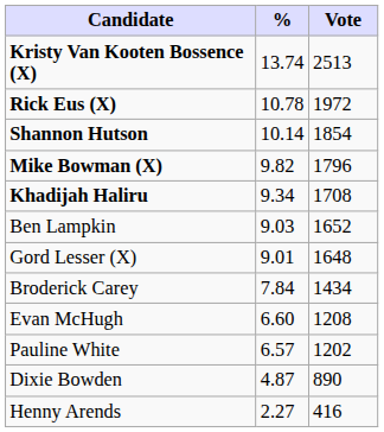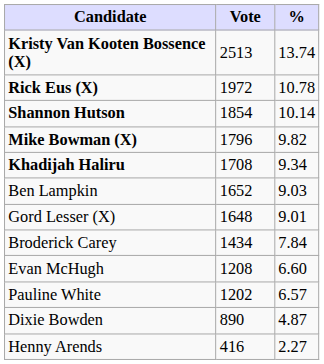 <table class="wikitable">
 <tr>
 <th style="background:#ddf; width:200px;">Candidate</th>
+<th style="background:#ddf; width:50px;">Vote</th>
 <th style="background:#ddf; width:30px;">%</th>
-<th style="background:#ddf; width:50px;">Vote</th>
 </tr>
 <tr>
 <td><strong> Kristy Van Kooten Bossence (X)</strong></td>
+<td>2513</td>
 <td>13.74</td>
-<td>2513</td>
 </tr>
 <tr>
 <td><strong>Rick Eus (X)</strong></td>
+<td>1972</td>
 <td>10.78</td>
-<td>1972</td>
 </tr>
 <tr>
 <td><strong>Shannon Hutson</strong></td>
+<td>1854</td>
 <td>10.14</td>
-<td>1854</td>
 </tr>
 <tr>
 <td><strong>Mike Bowman (X)</strong></td>
+<td>1796</td>
 <td>9.82</td>
-<td>1796</td>
 </tr>
 <tr>
 <td><strong>Khadijah Haliru</strong></td>
+<td>1708</td>
 <td>9.34</td>
-<td>1708</td>
 </tr>
 <tr>
 <td>Ben Lampkin</td>
+<td>1652</td>
 <td>9.03</td>
-<td>1652</td>
 </tr>
 <tr>
 <td>Gord Lesser (X)</td>
+<td>1648</td>
 <td>9.01</td>
-<td>1648</td>
 </tr>
 <tr>
 <td>Broderick Carey</td>
+<td>1434</td>
 <td>7.84</td>
-<td>1434</td>
 </tr>
 <tr>
 <td>Evan McHugh</td>
+<td>1208</td>
 <td>6.60</td>
-<td>1208</td>
 </tr>
 <tr>
 <td>Pauline White</td>
+<td>1202</td>
 <td>6.57</td>
-<td>1202</td>
 </tr>
 <tr>
 <td>Dixie Bowden</td>
+<td>890</td>
 <td>4.87</td>
-<td>890</td>
 </tr>
 <tr>
 <td>Henny Arends</td>
+<td>416</td>
 <td>2.27</td>
-<td>416</td>
 </tr>
 </table>
